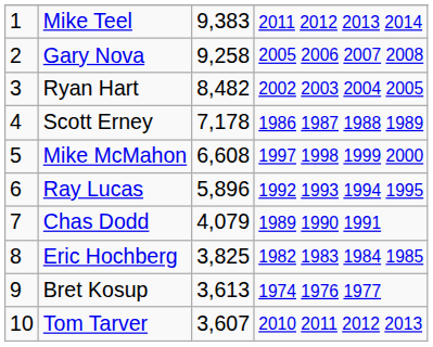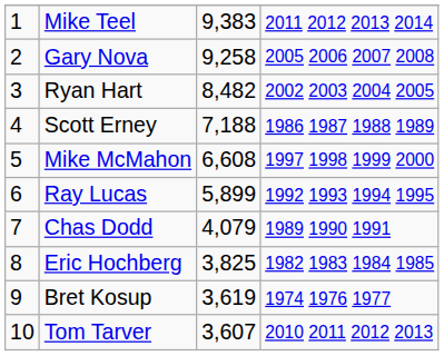 <table class="wikitable">
 <tr>
 </tr>
 <tr>
 <td>1</td>
 <td><a href='#'>Mike Teel</a></td>
 <td>9,383</td>
 <td style="font-size:80%;"><a href='#'>2011</a> <a href='#'>2012</a> <a href='#'>2013</a> <a href='#'>2014</a></td>
 </tr>
 <tr>
 <td>2</td>
 <td><a href='#'>Gary Nova</a></td>
 <td>9,258</td>
 <td style="font-size:80%;"><a href='#'>2005</a> <a href='#'>2006</a> <a href='#'>2007</a> <a href='#'>2008</a></td>
 </tr>
 <tr>
 <td>3</td>
 <td>Ryan Hart</td>
 <td>8,482</td>
 <td style="font-size:80%;"><a href='#'>2002</a> <a href='#'>2003</a> <a href='#'>2004</a> <a href='#'>2005</a></td>
 </tr>
 <tr>
 <td>4</td>
 <td>Scott Erney</td>
-<td>7,178</td>
+<td>7,188</td>
 <td style="font-size:80%;"><a href='#'>1986</a> <a href='#'>1987</a> <a href='#'>1988</a> <a href='#'>1989</a></td>
 </tr>
 <tr>
 <td>5</td>
 <td><a href='#'>Mike McMahon</a></td>
 <td>6,608</td>
 <td style="font-size:80%;"><a href='#'>1997</a> <a href='#'>1998</a> <a href='#'>1999</a> <a href='#'>2000</a></td>
 </tr>
 <tr>
 <td>6</td>
 <td><a href='#'>Ray Lucas</a></td>
-<td>5,896</td>
+<td>5,899</td>
 <td style="font-size:80%;"><a href='#'>1992</a> <a href='#'>1993</a> <a href='#'>1994</a> <a href='#'>1995</a></td>
 </tr>
 <tr>
 <td>7</td>
 <td><a href='#'>Chas Dodd</a></td>
 <td>4,079</td>
 <td style="font-size:80%;"><a href='#'>1989</a> <a href='#'>1990</a> <a href='#'>1991</a></td>
 </tr>
 <tr>
 <td>8</td>
 <td><a href='#'>Eric Hochberg</a></td>
 <td>3,825</td>
 <td style="font-size:80%;"><a href='#'>1982</a> <a href='#'>1983</a> <a href='#'>1984</a> <a href='#'>1985</a></td>
 </tr>
 <tr>
 <td>9</td>
 <td>Bret Kosup</td>
-<td>3,613</td>
+<td>3,619</td>
 <td style="font-size:80%;"><a href='#'>1974</a> <a href='#'>1976</a> <a href='#'>1977</a></td>
 </tr>
 <tr>
 <td>10</td>
 <td><a href='#'>Tom Tarver</a></td>
 <td>3,607</td>
 <td style="font-size:80%;"><a href='#'>2010</a> <a href='#'>2011</a> <a href='#'>2012</a> <a href='#'>2013</a></td>
 </tr>
 </table>
